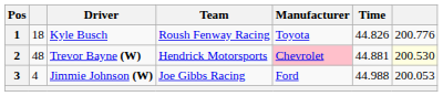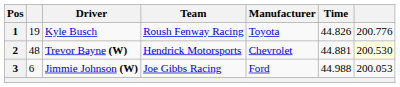 <table class="wikitable" style="font-size:95%">
 <tr>
 <th>Pos</th>
 <th></th>
 <th>Driver</th>
 <th>Team</th>
 <th>Manufacturer</th>
 <th>Time</th>
 <th></th>
 </tr>
 <tr>
 <th>1</th>
-<td>18</td>
+<td>19</td>
 <td><a href='#'>Kyle Busch</a></td>
 <td><a href='#'>Roush Fenway Racing</a></td>
 <td><a href='#'>Toyota</a></td>
 <td>44.826</td>
 <td>200.776</td>
 </tr>
 <tr>
 <th>2</th>
 <td>48</td>
 <td><a href='#'>Trevor Bayne</a> <strong>(W)</strong></td>
 <td><a href='#'>Hendrick Motorsports</a></td>
-<td style="background: pink;"><a href='#'>Chevrolet</a></td>
+<td><a href='#'>Chevrolet</a></td>
 <td>44.881</td>
 <td style="background: lightyellow;">200.530</td>
 </tr>
 <tr>
 <th>3</th>
-<td>4</td>
+<td>6</td>
 <td><a href='#'>Jimmie Johnson</a> <strong>(W)</strong></td>
 <td><a href='#'>Joe Gibbs Racing</a></td>
 <td><a href='#'>Ford</a></td>
 <td>44.988</td>
 <td>200.053</td>
 </tr>
 <tr>
 <th colspan="7"></th>
 </tr>
 </table>
